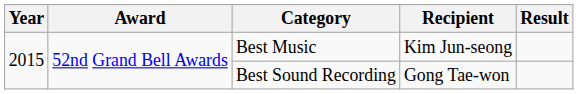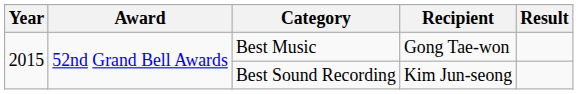 <table class="wikitable">
 <tr>
 <th>Year</th>
 <th>Award</th>
 <th>Category</th>
 <th>Recipient</th>
 <th>Result</th>
 </tr>
 <tr>
 <td rowspan=2>2015</td>
 <td rowspan=2><a href='#'>52nd</a> <a href='#'>Grand Bell Awards</a></td>
 <td>Best Music</td>
-<td>Kim Jun-seong</td>
+<td>Gong Tae-won</td>
 <td></td>
 </tr>
 <tr>
 <td>Best Sound Recording</td>
-<td>Gong Tae-won</td>
+<td>Kim Jun-seong</td>
 <td></td>
 </tr>
 </table>
